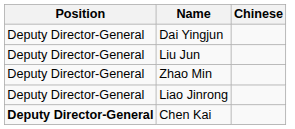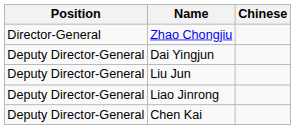 <table class="wikitable">
 <tr>
 <th>Position</th>
 <th>Name</th>
 <th>Chinese</th>
+</tr>
+<tr>
+<td>Director-General</td>
+<td><a href='#'>Zhao Chongjiu</a></td>
+<td></td>
 </tr>
 <tr>
 <td>Deputy Director-General</td>
 <td>Dai Yingjun</td>
 <td></td>
 </tr>
 <tr>
 <td>Deputy Director-General</td>
 <td>Liu Jun</td>
 <td></td>
 </tr>
 <tr>
 <td>Deputy Director-General</td>
-<td>Zhao Min</td>
+<td>Liao Jinrong</td>
 <td></td>
 </tr>
 <tr>
 <td>Deputy Director-General</td>
-<td>Liao Jinrong</td>
-<td></td>
-</tr>
-<tr>
-<td><strong>Deputy Director-General</strong></td>
 <td>Chen Kai</td>
 <td></td>
 </tr>
 </table>
